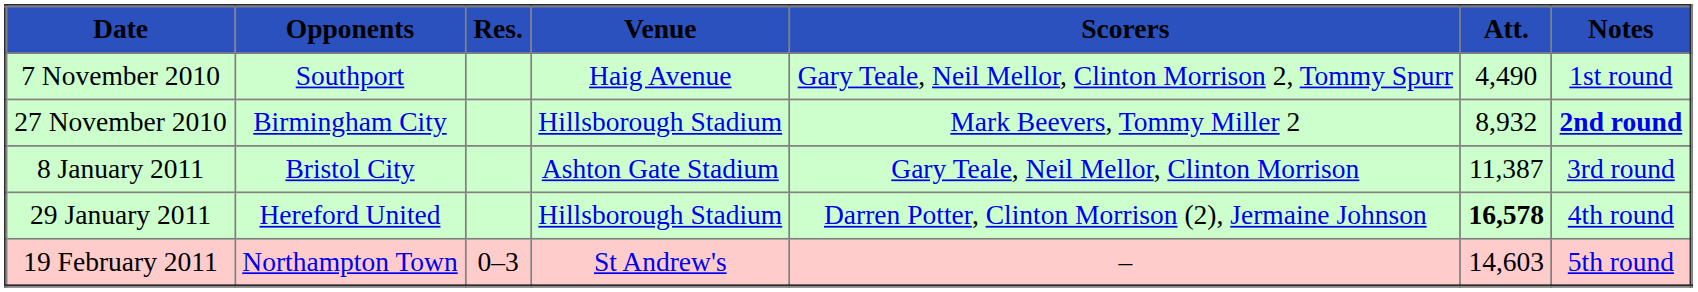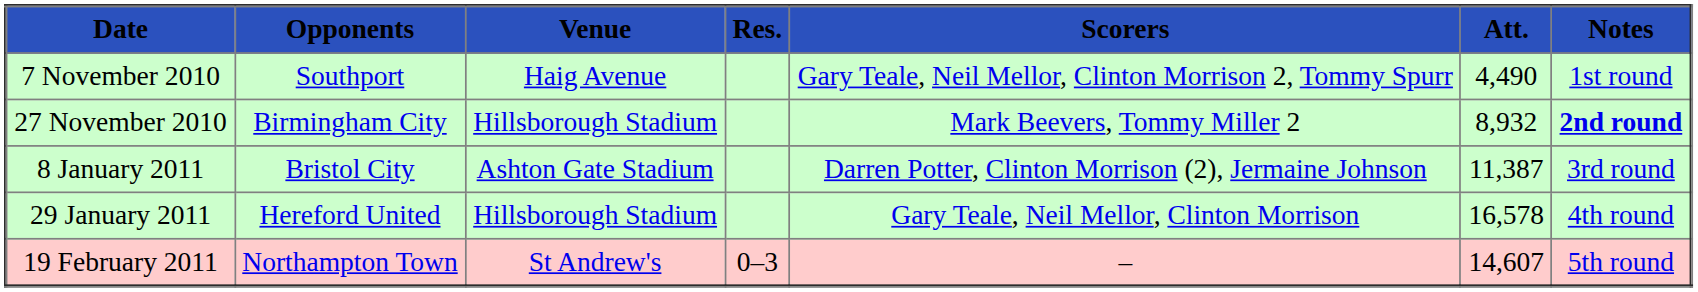 <table border="2" cellpadding="4" style="border-collapse:collapse; text-align:center;">
 <tr style="background:#2B51BE;">
 <th><strong><span> Date</span></strong></th>
 <th><strong><span> Opponents</span></strong></th>
+<th><strong><span> Venue</span></strong></th>
 <th><strong><span> Res.</span></strong></th>
-<th><strong><span> Venue</span></strong></th>
 <th><strong><span> Scorers</span></strong></th>
 <th><strong><span> Att.</span></strong></th>
 <th><strong><span> Notes</span></strong></th>
 </tr>
 <tr bgcolor="#ccffcc">
 <td>7 November 2010</td>
 <td><a href='#'>Southport</a></td>
+<td><a href='#'>Haig Avenue</a></td>
 <td></td>
-<td><a href='#'>Haig Avenue</a></td>
 <td><a href='#'>Gary Teale</a>, <a href='#'>Neil Mellor</a>, <a href='#'>Clinton Morrison</a> 2, <a href='#'>Tommy Spurr</a></td>
 <td>4,490</td>
 <td><a href='#'>1st round</a></td>
 </tr>
 <tr bgcolor="#ccffcc">
 <td>27 November 2010</td>
 <td><a href='#'>Birmingham City</a></td>
+<td><a href='#'>Hillsborough Stadium</a></td>
 <td></td>
-<td><a href='#'>Hillsborough Stadium</a></td>
 <td><a href='#'>Mark Beevers</a>, <a href='#'>Tommy Miller</a> 2</td>
 <td>8,932</td>
 <td><strong><a href='#'>2nd round</a></strong></td>
 </tr>
 <tr bgcolor="#ccffcc">
 <td>8 January 2011</td>
 <td><a href='#'>Bristol City</a></td>
+<td><a href='#'>Ashton Gate Stadium</a></td>
 <td></td>
-<td><a href='#'>Ashton Gate Stadium</a></td>
-<td><a href='#'>Gary Teale</a>, <a href='#'>Neil Mellor</a>, <a href='#'>Clinton Morrison</a></td>
+<td><a href='#'>Darren Potter</a>, <a href='#'>Clinton Morrison</a> (2), <a href='#'>Jermaine Johnson</a></td>
 <td>11,387</td>
 <td><a href='#'>3rd round</a></td>
 </tr>
 <tr bgcolor="#ccffcc">
 <td>29 January 2011</td>
 <td><a href='#'>Hereford United</a></td>
+<td><a href='#'>Hillsborough Stadium</a></td>
 <td></td>
-<td><a href='#'>Hillsborough Stadium</a></td>
-<td><a href='#'>Darren Potter</a>, <a href='#'>Clinton Morrison</a> (2), <a href='#'>Jermaine Johnson</a></td>
-<td><strong>16,578</strong></td>
+<td><a href='#'>Gary Teale</a>, <a href='#'>Neil Mellor</a>, <a href='#'>Clinton Morrison</a></td>
+<td>16,578</td>
 <td><a href='#'>4th round</a></td>
 </tr>
 <tr bgcolor="#ffcccc">
 <td>19 February 2011</td>
 <td><a href='#'>Northampton Town</a></td>
+<td><a href='#'>St Andrew's</a></td>
 <td>0–3</td>
-<td><a href='#'>St Andrew's</a></td>
 <td>–</td>
-<td>14,603</td>
+<td>14,607</td>
 <td><a href='#'>5th round</a></td>
 </tr>
 </table>
